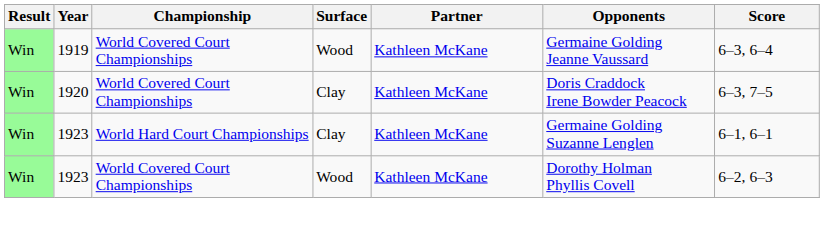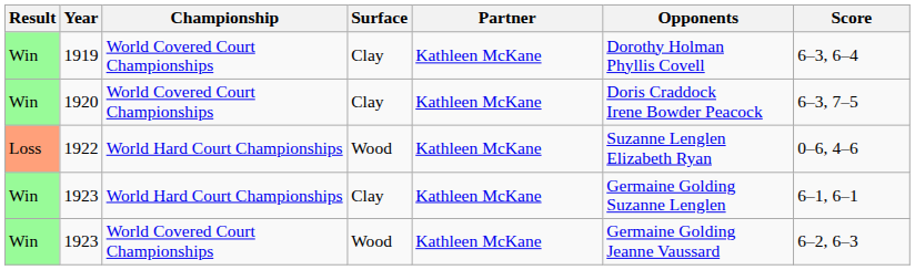 <table class="sortable wikitable">
 <tr>
 <th style="width:40px">Result</th>
 <th style="width:30px">Year</th>
 <th style="width:220px">Championship</th>
 <th style="width:50px">Surface</th>
 <th style="width:170px">Partner</th>
 <th style="width:170px">Opponents</th>
 <th style="width:100px" class="unsortable">Score</th>
 </tr>
 <tr>
 <td style="background:#98fb98;">Win</td>
 <td>1919</td>
 <td><a href='#'>World Covered Court Championships</a></td>
-<td>Wood</td>
+<td>Clay</td>
 <td> <a href='#'>Kathleen McKane</a></td>
-<td> <a href='#'>Germaine Golding</a><br>  <a href='#'>Jeanne Vaussard</a></td>
+<td>  <a href='#'>Dorothy Holman</a> <br> <a href='#'>Phyllis Covell</a></td>
 <td>6–3, 6–4</td>
 </tr>
 <tr>
 <td style="background:#98fb98;">Win</td>
 <td>1920</td>
 <td><a href='#'>World Covered Court Championships</a></td>
 <td>Clay</td>
 <td> <a href='#'>Kathleen McKane</a></td>
 <td> <a href='#'>Doris Craddock</a> <br> <a href='#'>Irene Bowder Peacock</a></td>
 <td>6–3, 7–5</td>
+</tr>
+<tr>
+<td style="background:#ffa07a;">Loss</td>
+<td>1922</td>
+<td><a href='#'>World Hard Court Championships</a></td>
+<td>Wood</td>
+<td> <a href='#'>Kathleen McKane</a></td>
+<td> <a href='#'>Suzanne Lenglen</a><br>  <a href='#'>Elizabeth Ryan</a></td>
+<td>0–6, 4–6</td>
 </tr>
 <tr>
 <td style="background:#98fb98;">Win</td>
 <td>1923</td>
 <td><a href='#'>World Hard Court Championships</a></td>
 <td>Clay</td>
 <td> <a href='#'>Kathleen McKane</a></td>
 <td> <a href='#'>Germaine Golding</a><br>  <a href='#'>Suzanne Lenglen</a></td>
 <td>6–1, 6–1</td>
 </tr>
 <tr>
 <td style="background:#98fb98;">Win</td>
 <td>1923</td>
 <td><a href='#'>World Covered Court Championships</a></td>
 <td>Wood</td>
 <td> <a href='#'>Kathleen McKane</a></td>
-<td>  <a href='#'>Dorothy Holman</a> <br> <a href='#'>Phyllis Covell</a></td>
+<td> <a href='#'>Germaine Golding</a><br>  <a href='#'>Jeanne Vaussard</a></td>
 <td>6–2, 6–3</td>
 </tr>
 </table>
